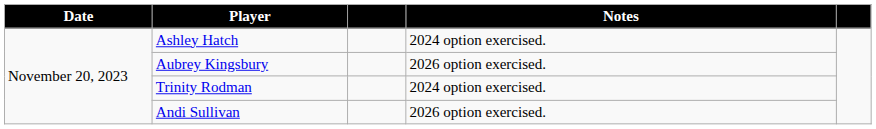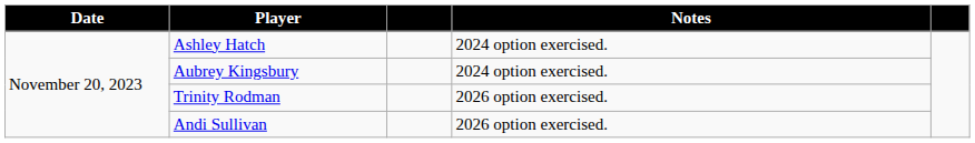 <table class="wikitable sortable" style="text-align:left;">
 <tr>
 <th style="background:#000; color:#fff; width:150px;" data-sort-type="date">Date</th>
 <th style="background:#000; color:#fff; width:200px;">Player</th>
 <th style="background:#000; color:#fff; width:55px;"></th>
 <th style="background:#000; color:#fff; width:450px;">Notes</th>
 <th style="background:#000; color:#fff; width:30px;"></th>
 </tr>
 <tr>
 <td rowspan="4">November 20, 2023</td>
 <td> <a href='#'>Ashley Hatch</a></td>
 <td align="center"></td>
 <td>2024 option exercised.</td>
 <td rowspan="4"></td>
 </tr>
 <tr>
 <td> <a href='#'>Aubrey Kingsbury</a></td>
 <td></td>
-<td>2026 option exercised.</td>
+<td>2024 option exercised.</td>
 </tr>
 <tr>
 <td> <a href='#'>Trinity Rodman</a></td>
 <td></td>
-<td>2024 option exercised.</td>
+<td>2026 option exercised.</td>
 </tr>
 <tr>
 <td> <a href='#'>Andi Sullivan</a></td>
 <td></td>
 <td>2026 option exercised.</td>
 </tr>
 </table>
